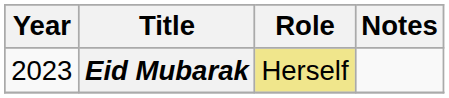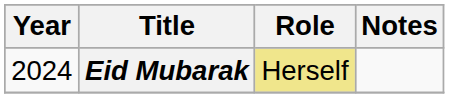 <table class="wikitable sortable plainrowheaders">
 <tr style="background:#ccc; text-align:center;">
 <th scope="col">Year</th>
 <th scope="col">Title</th>
 <th scope="col">Role</th>
 <th scope="col">Notes</th>
 </tr>
 <tr>
-<td>2023</td>
+<td>2024</td>
 <th scope="row"><em>Eid Mubarak</em></th>
 <td style="background: khaki;">Herself</td>
 <td></td>
 </tr>
 <tr>
 </tr>
 </table>
